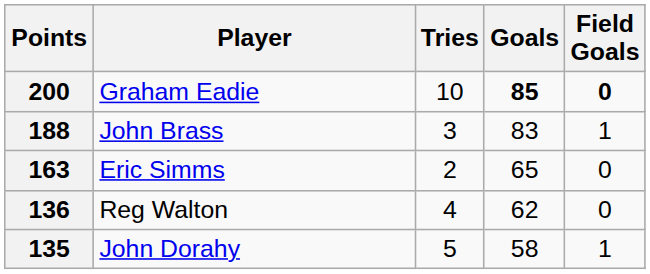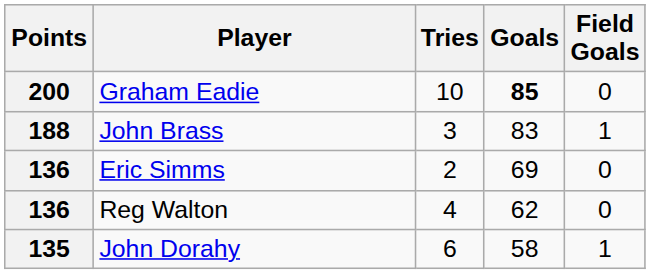 <table class="wikitable" style="text-align:left;">
 <tr>
 <th width=50>Points</th>
 <th width=200>Player</th>
 <th width=30>Tries</th>
 <th width=30>Goals</th>
 <th width=30>Field Goals</th>
 </tr>
 <tr>
 <th>200</th>
 <td> <a href='#'>Graham Eadie</a></td>
 <td align=center>10</td>
 <td align=center><strong>85</strong></td>
-<td align=center><strong>0</strong></td>
+<td align=center>0</td>
 </tr>
 <tr>
 <th>188</th>
 <td> <a href='#'>John Brass</a></td>
 <td align=center>3</td>
 <td align=center>83</td>
 <td align=center>1</td>
 </tr>
 <tr>
-<th>163</th>
+<th>136</th>
 <td> <a href='#'>Eric Simms</a></td>
 <td align=center>2</td>
-<td align=center>65</td>
+<td align=center>69</td>
 <td align=center>0</td>
 </tr>
 <tr>
 <th>136</th>
 <td> Reg Walton</td>
 <td align=center>4</td>
 <td align=center>62</td>
 <td align=center>0</td>
 </tr>
 <tr>
 <th>135</th>
 <td> <a href='#'>John Dorahy</a></td>
-<td align=center>5</td>
+<td align=center>6</td>
 <td align=center>58</td>
 <td align=center>1</td>
 </tr>
 </table>
